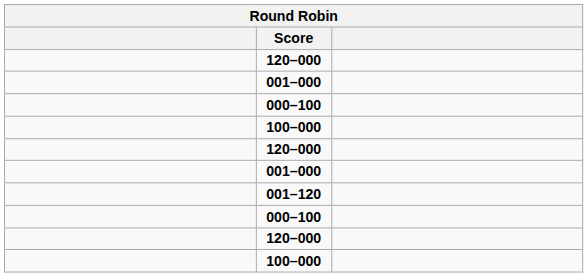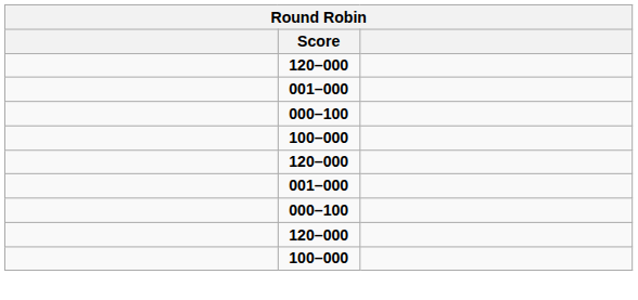 <table class="wikitable" style="text-align: center; font-size:90% ">
 <tr>
 <th colspan=3>Round Robin</th>
 </tr>
 <tr>
 <th align="right" width="250"></th>
 <th width="70">Score</th>
 <th align="left" width="250"></th>
 </tr>
 <tr>
 <td align=left><strong></strong></td>
 <td align=center><strong>120–000</strong></td>
 <td align=left></td>
 </tr>
 <tr>
 <td align=left><strong></strong></td>
 <td align=center><strong>001–000</strong></td>
 <td align=left></td>
 </tr>
 <tr>
 <td align=left></td>
 <td align=center><strong>000–100</strong></td>
 <td align=left><strong></strong></td>
 </tr>
 <tr>
 <td align=left><strong></strong></td>
 <td align=center><strong>100–000</strong></td>
 <td align=left></td>
 </tr>
 <tr>
 <td align=left><strong></strong></td>
 <td align=center><strong>120–000</strong></td>
 <td align=left></td>
 </tr>
 <tr>
 <td align=left><strong></strong></td>
 <td align=center><strong>001–000</strong></td>
 <td align=left></td>
 </tr>
 <tr>
 <td align=left></td>
-<td align=center><strong>001–120</strong></td>
-<td align=left><strong></strong></td>
-</tr>
-<tr>
-<td align=left></td>
 <td align=center><strong>000–100</strong></td>
 <td align=left><strong></strong></td>
 </tr>
 <tr>
 <td align=left><strong></strong></td>
 <td align=center><strong>120–000</strong></td>
 <td align=left></td>
 </tr>
 <tr>
 <td align=left><strong></strong></td>
 <td align=center><strong>100–000</strong></td>
 <td align=left></td>
 </tr>
 </table>
